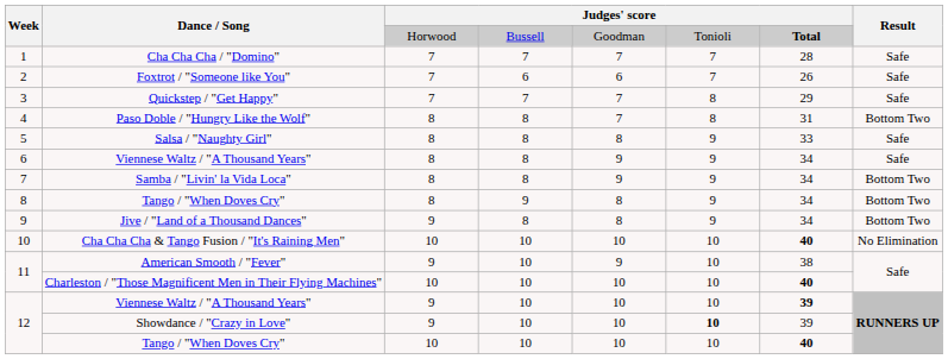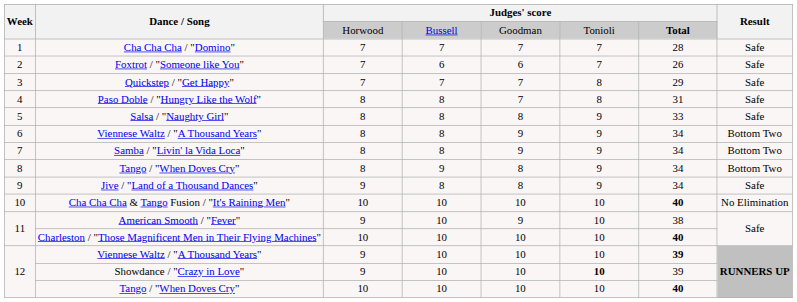 <table class="wikitable collapsible collapsed">
 <tr style="text-align:Center; background:#ccc;">
 <th rowspan="2">Week</th>
 <th rowspan="2">Dance / Song</th>
 <th colspan="5">Judges' score</th>
 <th rowspan="2">Result</th>
 </tr>
 <tr style="text-align:center; background:#ccc;">
 <td style="width:10%; ">Horwood</td>
 <td style="width:10%; "><a href='#'>Bussell</a></td>
 <td style="width:10%; ">Goodman</td>
 <td style="width:10%; ">Tonioli</td>
 <td style="width:10%; "><strong>Total</strong></td>
 </tr>
 <tr style="text-align: center; background:#faf6f6;">
 <td>1</td>
 <td><a href='#'>Cha Cha Cha</a> / "<a href='#'>Domino</a>"</td>
 <td>7</td>
 <td>7</td>
 <td>7</td>
 <td>7</td>
 <td>28</td>
 <td>Safe</td>
 </tr>
 <tr style="text-align: center; background:#faf6f6;">
 <td>2</td>
 <td><a href='#'>Foxtrot</a> / "<a href='#'>Someone like You</a>"</td>
 <td>7</td>
 <td>6</td>
 <td>6</td>
 <td>7</td>
 <td>26</td>
 <td>Safe</td>
 </tr>
 <tr style="text-align: center; background:#faf6f6;">
 <td>3</td>
 <td><a href='#'>Quickstep</a> / "<a href='#'>Get Happy</a>"</td>
 <td>7</td>
 <td>7</td>
 <td>7</td>
 <td>8</td>
 <td>29</td>
 <td>Safe</td>
 </tr>
 <tr style="text-align:center; background:#faf6f6;">
 <td>4</td>
 <td><a href='#'>Paso Doble</a> / "<a href='#'>Hungry Like the Wolf</a>"</td>
 <td>8</td>
 <td>8</td>
 <td>7</td>
 <td>8</td>
 <td>31</td>
-<td>Bottom Two</td>
+<td>Safe</td>
 </tr>
 <tr style="text-align:center; background:#faf6f6;">
 <td>5</td>
 <td><a href='#'>Salsa</a> / "<a href='#'>Naughty Girl</a>"</td>
 <td>8</td>
 <td>8</td>
 <td>8</td>
 <td>9</td>
 <td>33</td>
 <td>Safe</td>
 </tr>
 <tr style="text-align:center; background:#faf6f6;">
 <td>6</td>
 <td><a href='#'>Viennese Waltz</a> / "<a href='#'>A Thousand Years</a>"</td>
 <td>8</td>
 <td>8</td>
 <td>9</td>
 <td>9</td>
 <td>34</td>
-<td>Safe</td>
+<td>Bottom Two</td>
 </tr>
 <tr style="text-align:center; background:#faf6f6;">
 <td>7</td>
 <td><a href='#'>Samba</a> / "<a href='#'>Livin' la Vida Loca</a>"</td>
 <td>8</td>
 <td>8</td>
 <td>9</td>
 <td>9</td>
 <td>34</td>
 <td>Bottom Two</td>
 </tr>
 <tr style="text-align: center; background:#faf6f6;">
 <td>8</td>
 <td><a href='#'>Tango</a> / "<a href='#'>When Doves Cry</a>"</td>
 <td>8</td>
 <td>9</td>
 <td>8</td>
 <td>9</td>
 <td>34</td>
 <td>Bottom Two</td>
 </tr>
 <tr style="text-align: center; background:#faf6f6;">
 <td>9</td>
 <td><a href='#'>Jive</a> / "<a href='#'>Land of a Thousand Dances</a>"</td>
 <td>9</td>
 <td>8</td>
 <td>8</td>
 <td>9</td>
 <td>34</td>
-<td>Bottom Two</td>
+<td>Safe</td>
 </tr>
 <tr style="text-align: center; background:#faf6f6;">
 <td>10</td>
 <td><a href='#'>Cha Cha Cha</a> & <a href='#'>Tango</a> Fusion / "<a href='#'>It's Raining Men</a>"</td>
 <td>10</td>
 <td>10</td>
 <td>10</td>
 <td>10</td>
 <td><span><strong>40</strong></span></td>
 <td>No Elimination</td>
 </tr>
 <tr style="text-align: center; background:#faf6f6;">
 <td rowspan="2">11</td>
 <td><a href='#'>American Smooth</a> / "<a href='#'>Fever</a>"</td>
 <td>9</td>
 <td>10</td>
 <td>9</td>
 <td>10</td>
 <td>38</td>
 <td rowspan="2">Safe</td>
 </tr>
 <tr style="text-align: center; background:#faf6f6;">
 <td><a href='#'>Charleston</a> / "<a href='#'>Those Magnificent Men in Their Flying Machines</a>"</td>
 <td>10</td>
 <td>10</td>
 <td>10</td>
 <td>10</td>
 <td><span><strong>40</strong></span></td>
 </tr>
 <tr style="text-align: center; background:#faf6f6;">
 <td rowspan="3">12</td>
 <td><a href='#'>Viennese Waltz</a> / "<a href='#'>A Thousand Years</a>"</td>
 <td>9</td>
 <td>10</td>
 <td>10</td>
 <td>10</td>
 <td><span><strong>39</strong></span></td>
 <td style="background:silver;" rowspan="3"><strong>RUNNERS UP</strong></td>
 </tr>
 <tr style="text-align: center; background:#faf6f6;">
 <td>Showdance / "<a href='#'>Crazy in Love</a>"</td>
 <td>9</td>
 <td>10</td>
 <td>10</td>
 <td><strong>10</strong></td>
 <td>39</td>
 </tr>
 <tr style="text-align: center; background:#faf6f6;">
 <td><a href='#'>Tango</a> / "<a href='#'>When Doves Cry</a>"</td>
 <td>10</td>
 <td>10</td>
 <td>10</td>
 <td>10</td>
 <td><span><strong>40</strong></span></td>
 </tr>
 </table>
